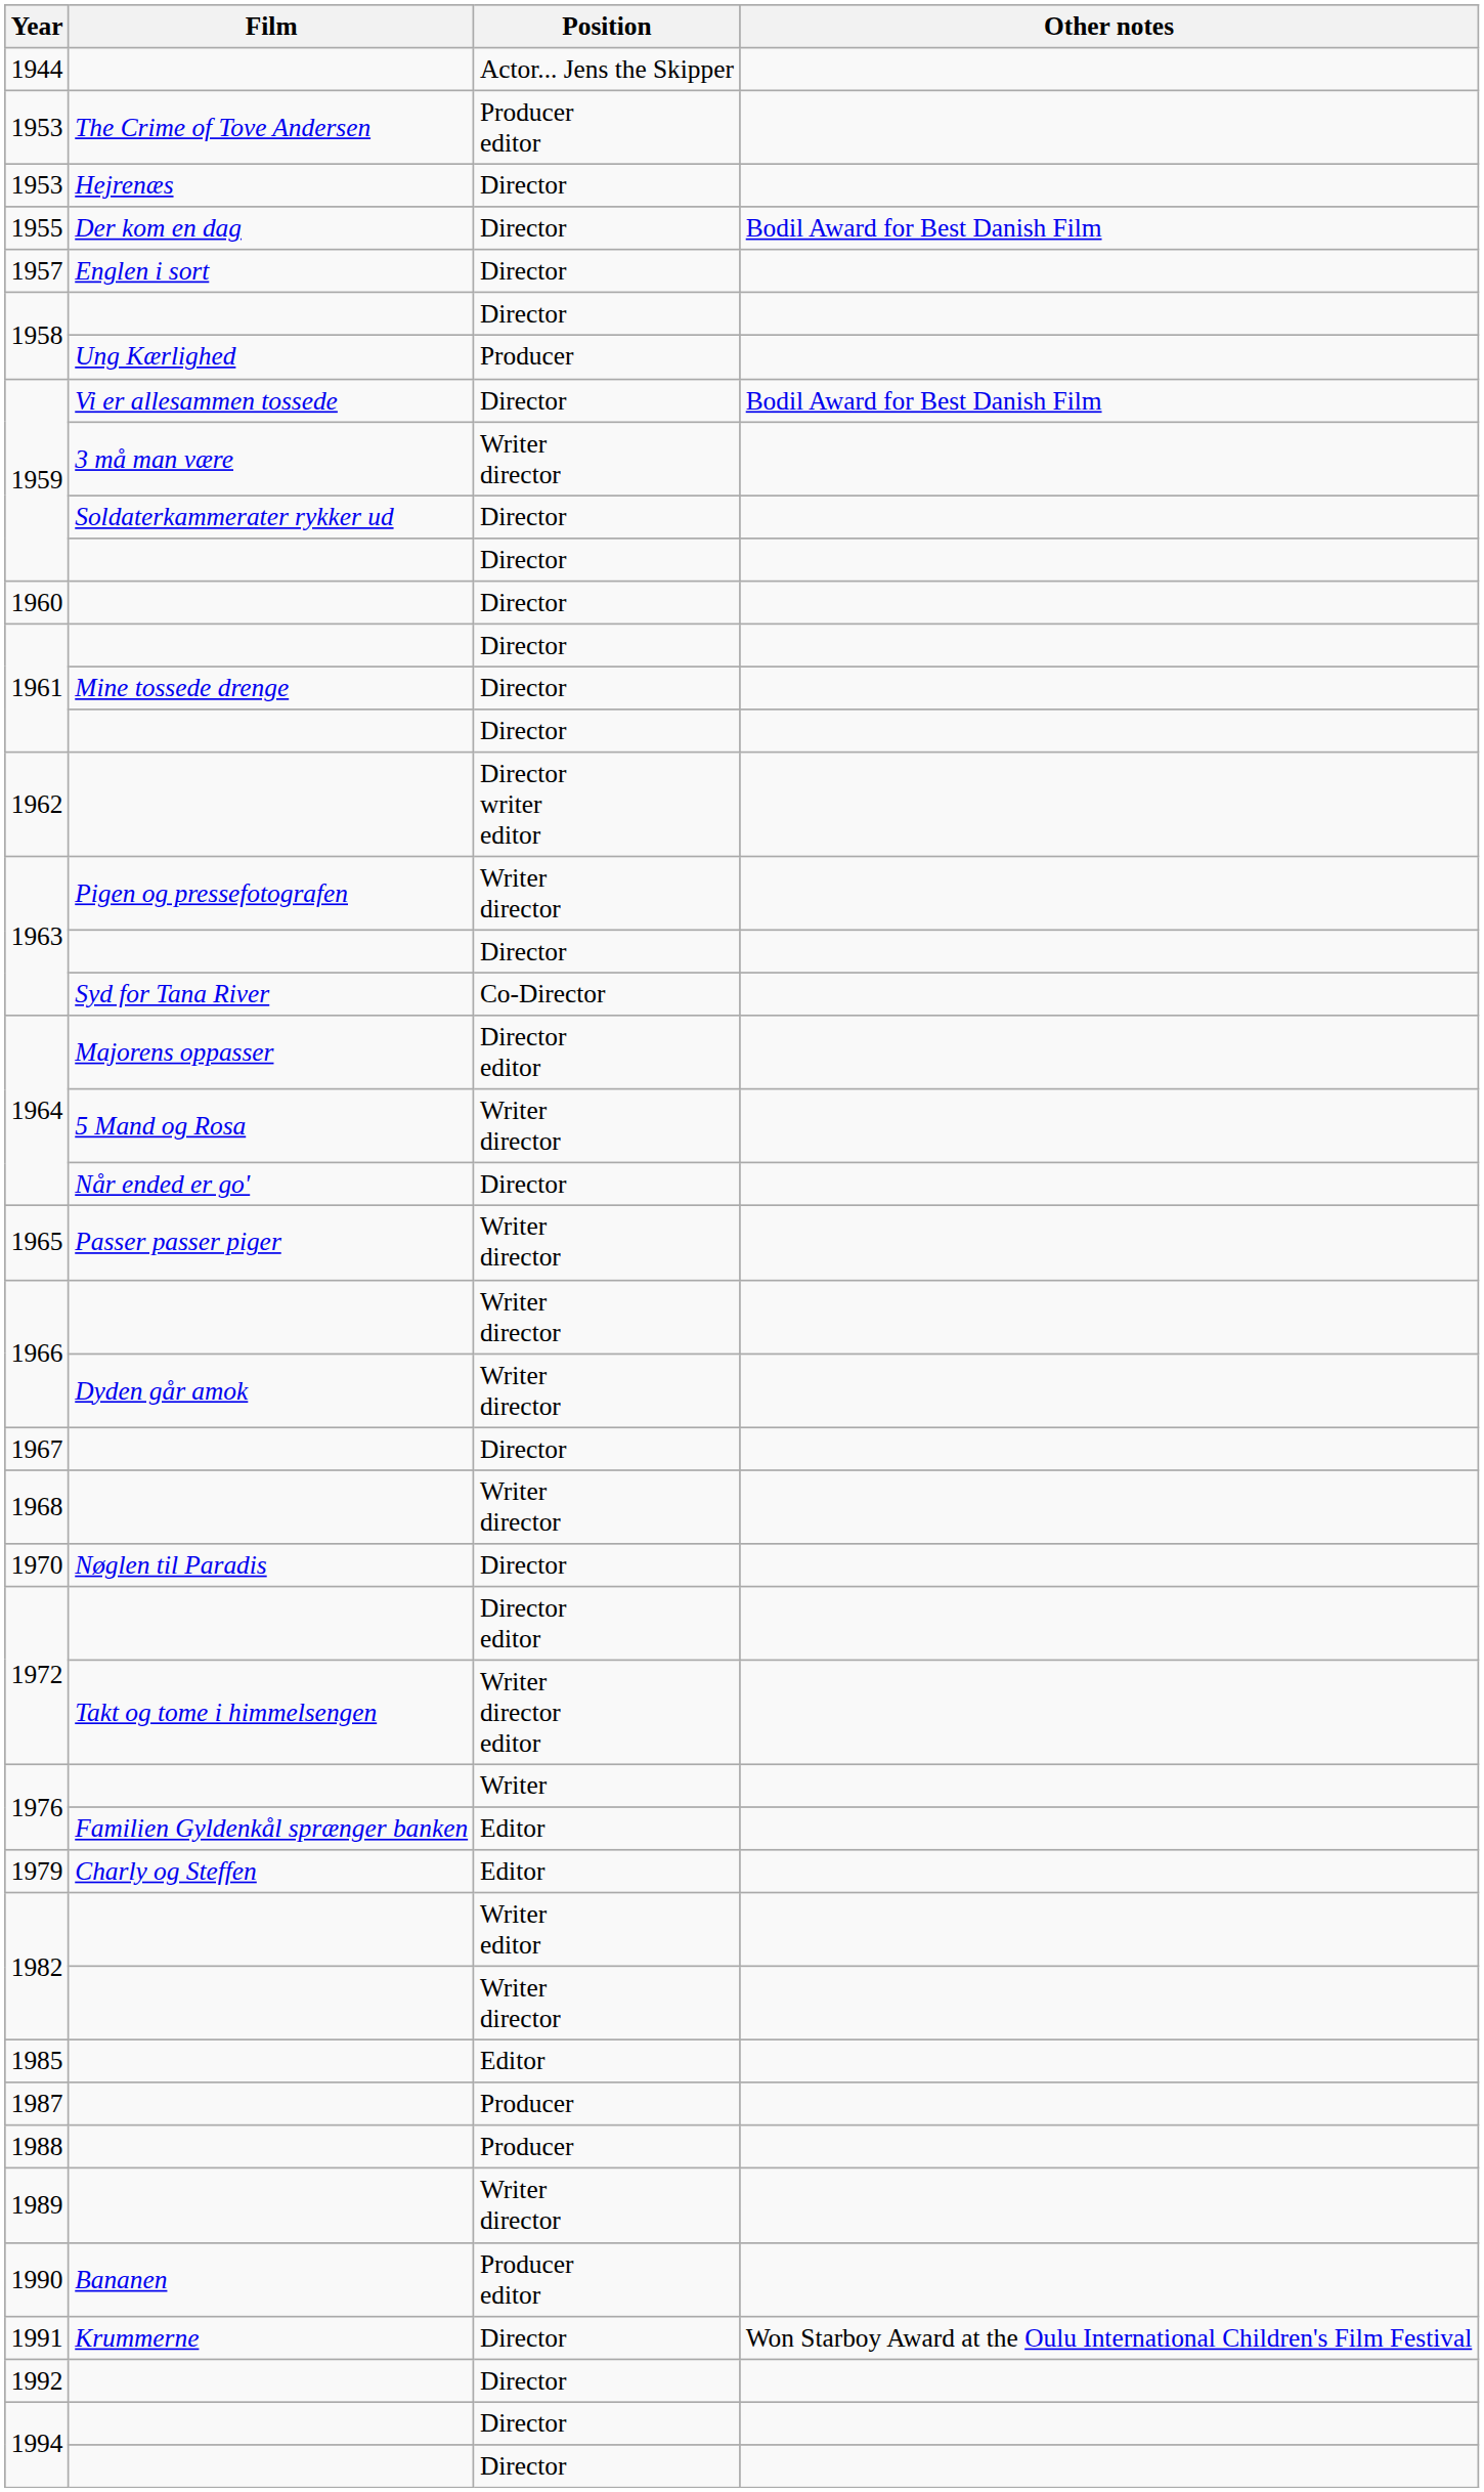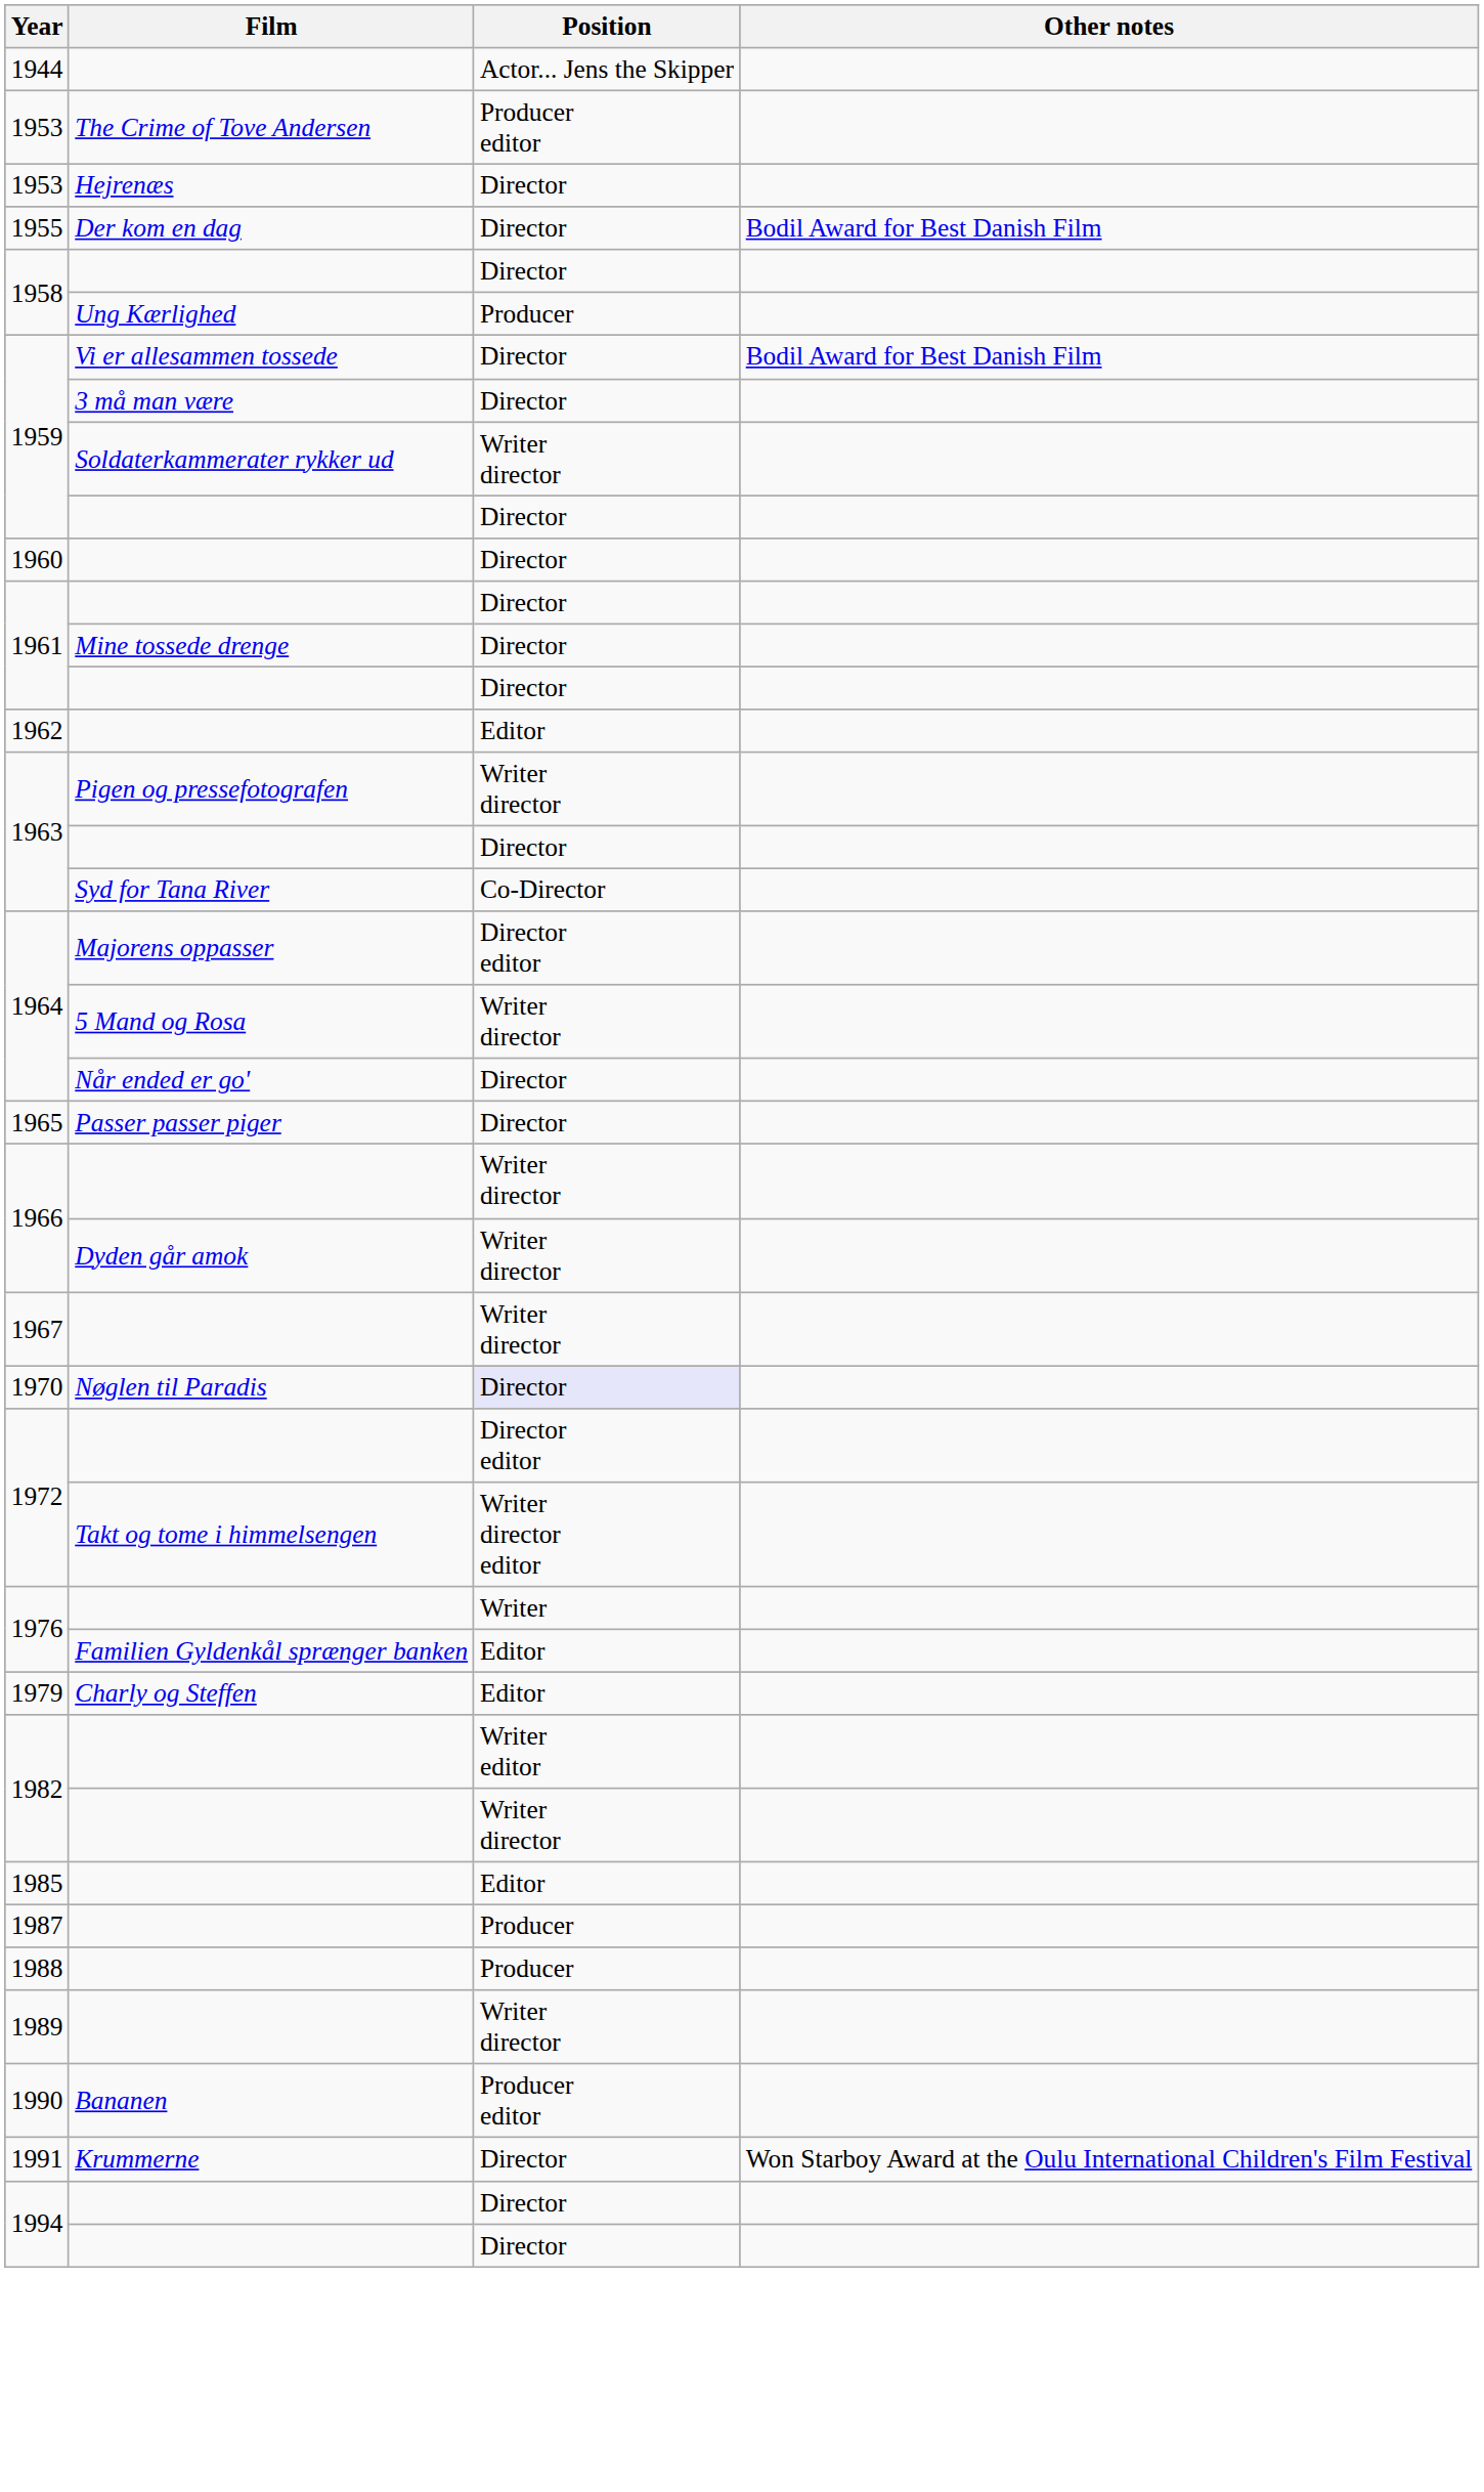 <table class="wikitable" style="font-size:95%;">
 <tr>
 <th>Year</th>
 <th>Film</th>
 <th>Position</th>
 <th>Other notes</th>
 </tr>
 <tr>
 <td rowspan="1">1944</td>
 <td><em></em></td>
 <td>Actor... Jens the Skipper</td>
 <td></td>
 </tr>
 <tr>
 <td rowspan="1">1953</td>
 <td><em><a href='#'>The Crime of Tove Andersen</a></em></td>
 <td>Producer<br>editor</td>
 <td></td>
 </tr>
 <tr>
 <td rowspan="1">1953</td>
 <td><em><a href='#'>Hejrenæs</a></em></td>
 <td>Director</td>
 <td></td>
 </tr>
 <tr>
 <td rowspan="1">1955</td>
 <td><em><a href='#'>Der kom en dag</a></em></td>
 <td>Director</td>
 <td><a href='#'>Bodil Award for Best Danish Film</a></td>
 </tr>
 <tr>
-<td rowspan="1">1957</td>
-<td><em><a href='#'>Englen i sort</a></em></td>
-<td>Director</td>
-<td></td>
-</tr>
-<tr>
 <td rowspan="2">1958</td>
 <td><em></em></td>
 <td>Director</td>
 <td></td>
 </tr>
 <tr>
 <td><em><a href='#'>Ung Kærlighed</a></em></td>
 <td>Producer</td>
 <td></td>
 </tr>
 <tr>
 <td rowspan="4">1959</td>
 <td><em><a href='#'>Vi er allesammen tossede</a></em></td>
 <td>Director</td>
 <td><a href='#'>Bodil Award for Best Danish Film</a></td>
 </tr>
 <tr>
 <td><em><a href='#'>3 må man være</a></em></td>
-<td>Writer<br>director</td>
+<td>Director</td>
 <td></td>
 </tr>
 <tr>
 <td><em><a href='#'>Soldaterkammerater rykker ud</a></em></td>
-<td>Director</td>
+<td>Writer<br>director<br></td>
 <td></td>
 </tr>
 <tr>
 <td><em></em></td>
 <td>Director</td>
 <td></td>
 </tr>
 <tr>
 <td rowspan="1">1960</td>
 <td><em></em></td>
 <td>Director</td>
 <td></td>
 </tr>
 <tr>
 <td rowspan="3">1961</td>
 <td><em></em></td>
 <td>Director</td>
 <td></td>
 </tr>
 <tr>
 <td><em><a href='#'>Mine tossede drenge</a></em></td>
 <td>Director</td>
 <td></td>
 </tr>
 <tr>
 <td><em></em></td>
 <td>Director</td>
 <td></td>
 </tr>
 <tr>
 <td rowspan="1">1962</td>
 <td><em></em></td>
-<td>Director<br>writer<br>editor</td>
+<td>Editor</td>
 <td></td>
 </tr>
 <tr>
 <td rowspan="3">1963</td>
 <td><em><a href='#'>Pigen og pressefotografen</a></em></td>
 <td>Writer<br>director</td>
 <td></td>
 </tr>
 <tr>
 <td><em></em></td>
 <td>Director</td>
 <td></td>
 </tr>
 <tr>
 <td><em><a href='#'>Syd for Tana River</a></em></td>
 <td>Co-Director</td>
 <td></td>
 </tr>
 <tr>
 <td rowspan="3">1964</td>
 <td><em><a href='#'>Majorens oppasser</a></em></td>
 <td>Director<br>editor</td>
 <td></td>
 </tr>
 <tr>
 <td><em><a href='#'>5 Mand og Rosa</a></em></td>
 <td>Writer<br>director</td>
 <td></td>
 </tr>
 <tr>
 <td><em><a href='#'>Når ended er go'</a></em></td>
 <td>Director</td>
 <td></td>
 </tr>
 <tr>
 <td rowspan="1">1965</td>
 <td><em><a href='#'>Passer passer piger</a></em></td>
-<td>Writer<br>director</td>
+<td>Director</td>
 <td></td>
 </tr>
 <tr>
 <td rowspan="2">1966</td>
 <td><em></em></td>
 <td>Writer<br>director</td>
 <td></td>
 </tr>
 <tr>
 <td><em><a href='#'>Dyden går amok</a></em></td>
 <td>Writer<br>director</td>
 <td></td>
 </tr>
 <tr>
 <td rowspan="1">1967</td>
 <td><em></em></td>
-<td>Director</td>
-<td></td>
-</tr>
-<tr>
-<td rowspan="1">1968</td>
-<td><em></em></td>
 <td>Writer<br>director</td>
 <td></td>
 </tr>
 <tr>
 <td rowspan="1">1970</td>
 <td><em><a href='#'>Nøglen til Paradis</a></em></td>
-<td>Director</td>
+<td style="background: lavender;">Director</td>
 <td></td>
 </tr>
 <tr>
 <td rowspan="2">1972</td>
 <td><em></em></td>
 <td>Director<br>editor</td>
 <td></td>
 </tr>
 <tr>
 <td><em><a href='#'>Takt og tome i himmelsengen</a></em></td>
 <td>Writer<br>director<br>editor</td>
 <td></td>
 </tr>
 <tr>
 <td rowspan="2">1976</td>
 <td><em></em></td>
 <td>Writer</td>
 <td></td>
 </tr>
 <tr>
 <td><em><a href='#'>Familien Gyldenkål sprænger banken</a></em></td>
 <td>Editor</td>
 <td></td>
 </tr>
 <tr>
 <td rowspan="1">1979</td>
 <td><em><a href='#'>Charly og Steffen</a></em></td>
 <td>Editor</td>
 <td></td>
 </tr>
 <tr>
 <td rowspan="2">1982</td>
 <td><em></em></td>
 <td>Writer<br>editor</td>
 <td></td>
 </tr>
 <tr>
 <td><em></em></td>
 <td>Writer<br>director<br></td>
 <td></td>
 </tr>
 <tr>
 <td rowspan="1">1985</td>
 <td><em></em></td>
 <td>Editor</td>
 <td></td>
 </tr>
 <tr>
 <td rowspan="1">1987</td>
 <td><em></em></td>
 <td>Producer</td>
 <td></td>
 </tr>
 <tr>
 <td rowspan="1">1988</td>
 <td><em></em></td>
 <td>Producer</td>
 <td></td>
 </tr>
 <tr>
 <td rowspan="1">1989</td>
 <td><em></em></td>
 <td>Writer<br>director</td>
 <td></td>
 </tr>
 <tr>
 <td rowspan="1">1990</td>
 <td><em><a href='#'>Bananen</a></em></td>
 <td>Producer<br>editor</td>
 <td></td>
 </tr>
 <tr>
 <td rowspan="1">1991</td>
 <td><em><a href='#'>Krummerne</a></em></td>
 <td>Director</td>
 <td>Won Starboy Award at the <a href='#'>Oulu International Children's Film Festival</a></td>
 </tr>
 <tr>
-<td rowspan="1">1992</td>
-<td><em></em></td>
-<td>Director</td>
-<td></td>
-</tr>
-<tr>
 <td rowspan="2">1994</td>
 <td><em></em></td>
 <td>Director</td>
 <td></td>
 </tr>
 <tr>
 <td><em></em></td>
 <td>Director</td>
 <td></td>
 </tr>
 </table>
